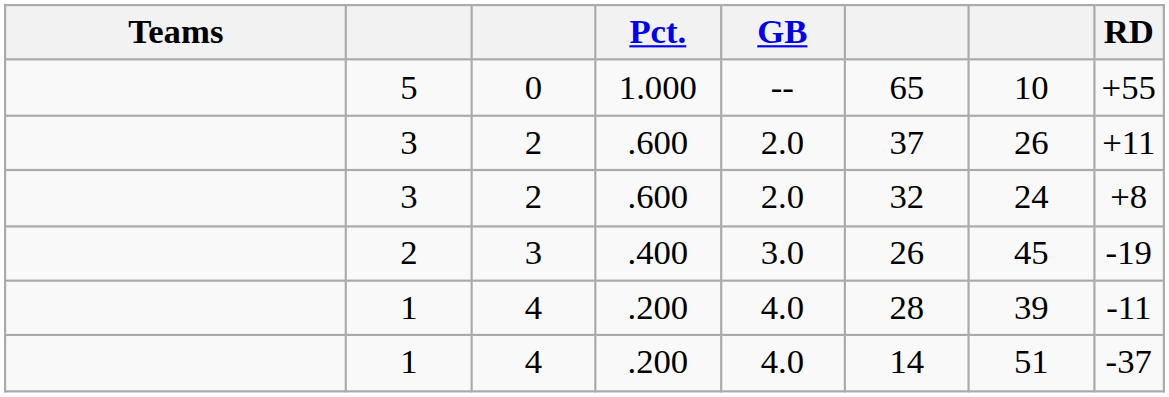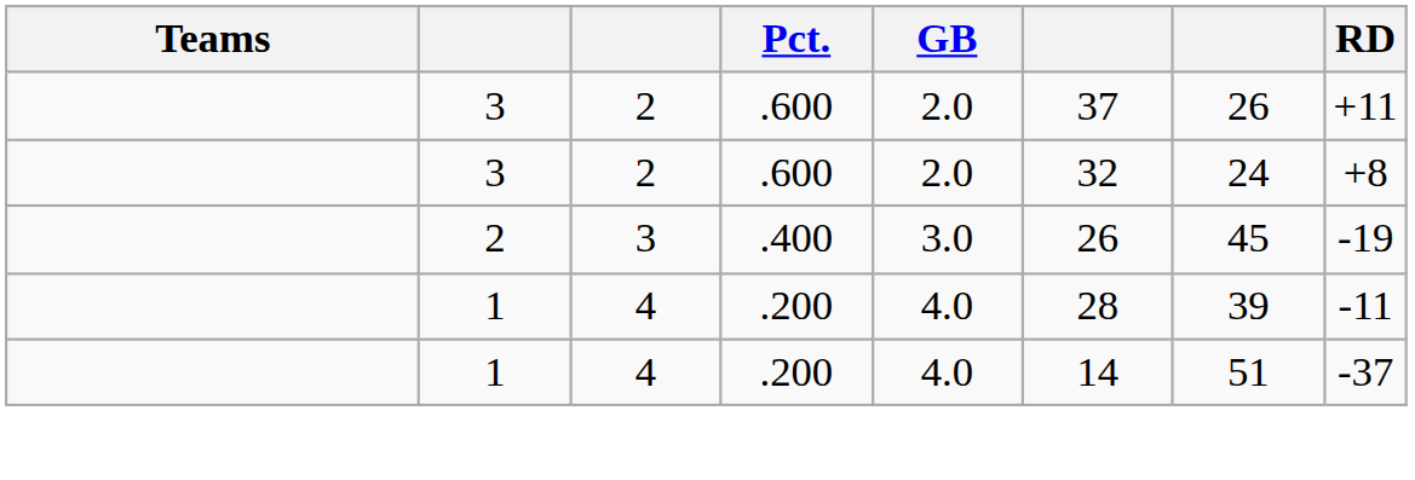 <table class="wikitable" style="text-align:center;">
 <tr>
 <th width="150px">Teams</th>
 <th width="50px"></th>
 <th width="50px"></th>
 <th width="50px"><a href='#'>Pct.</a></th>
 <th width="50px"><a href='#'>GB</a></th>
 <th width="50px"></th>
 <th width="50px"></th>
 <th>RD</th>
-</tr>
-<tr style="background-color:">
-<td align="left"></td>
-<td>5</td>
-<td>0</td>
-<td>1.000</td>
-<td>--</td>
-<td>65</td>
-<td>10</td>
-<td>+55</td>
 </tr>
 <tr style="background-color:">
 <td align="left"></td>
 <td>3</td>
 <td>2</td>
 <td>.600</td>
 <td>2.0</td>
 <td>37</td>
 <td>26</td>
 <td>+11</td>
 </tr>
 <tr style="background-color:">
 <td align="left"></td>
 <td>3</td>
 <td>2</td>
 <td>.600</td>
 <td>2.0</td>
 <td>32</td>
 <td>24</td>
 <td>+8</td>
 </tr>
 <tr style="background-color:">
 <td align="left"></td>
 <td>2</td>
 <td>3</td>
 <td>.400</td>
 <td>3.0</td>
 <td>26</td>
 <td>45</td>
 <td>-19</td>
 </tr>
 <tr style="background-color:">
 <td align="left"></td>
 <td>1</td>
 <td>4</td>
 <td>.200</td>
 <td>4.0</td>
 <td>28</td>
 <td>39</td>
 <td>-11</td>
 </tr>
 <tr style="background-color:">
 <td align="left"></td>
 <td>1</td>
 <td>4</td>
 <td>.200</td>
 <td>4.0</td>
 <td>14</td>
 <td>51</td>
 <td>-37</td>
 </tr>
 </table>
